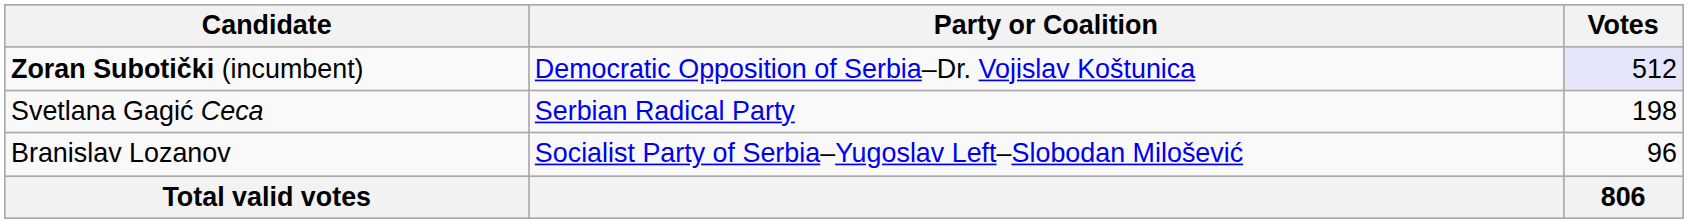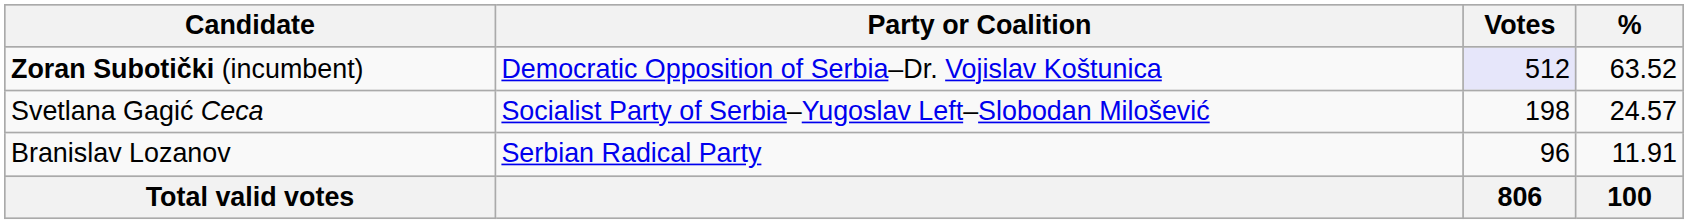 <table style="width:1000px;" class="wikitable">
 <tr>
 <th>Candidate</th>
 <th>Party or Coalition</th>
 <th>Votes</th>
+<th>%</th>
 </tr>
 <tr>
 <td align="left"><strong>Zoran Subotički</strong> (incumbent)</td>
 <td align="left"><a href='#'>Democratic Opposition of Serbia</a>–Dr. <a href='#'>Vojislav Koštunica</a></td>
 <td align="right" style="background: lavender;">512</td>
+<td align="right">63.52</td>
 </tr>
 <tr>
 <td align="left">Svetlana Gagić <em>Ceca</em></td>
-<td align="left"><a href='#'>Serbian Radical Party</a></td>
+<td align="left"><a href='#'>Socialist Party of Serbia</a>–<a href='#'>Yugoslav Left</a>–<a href='#'>Slobodan Milošević</a></td>
 <td align="right">198</td>
+<td align="right">24.57</td>
 </tr>
 <tr>
 <td align="left">Branislav Lozanov</td>
-<td align="left"><a href='#'>Socialist Party of Serbia</a>–<a href='#'>Yugoslav Left</a>–<a href='#'>Slobodan Milošević</a></td>
+<td align="left"><a href='#'>Serbian Radical Party</a></td>
 <td align="right">96</td>
+<td align="right">11.91</td>
 </tr>
 <tr>
 <th align="left">Total valid votes</th>
 <th align="left"></th>
 <th align="right">806</th>
+<th align="right">100</th>
 </tr>
 </table>
